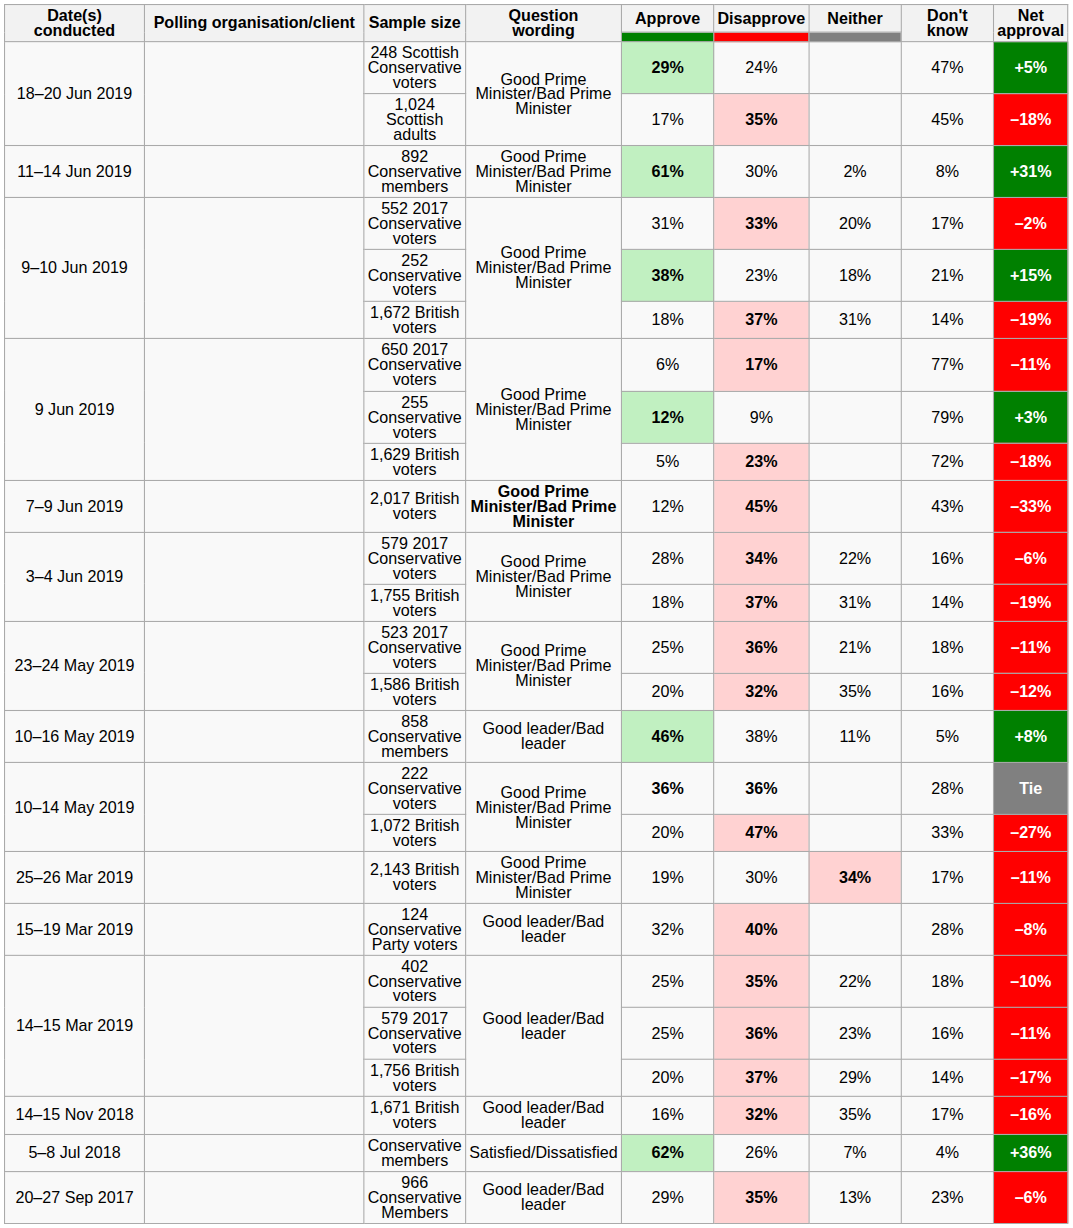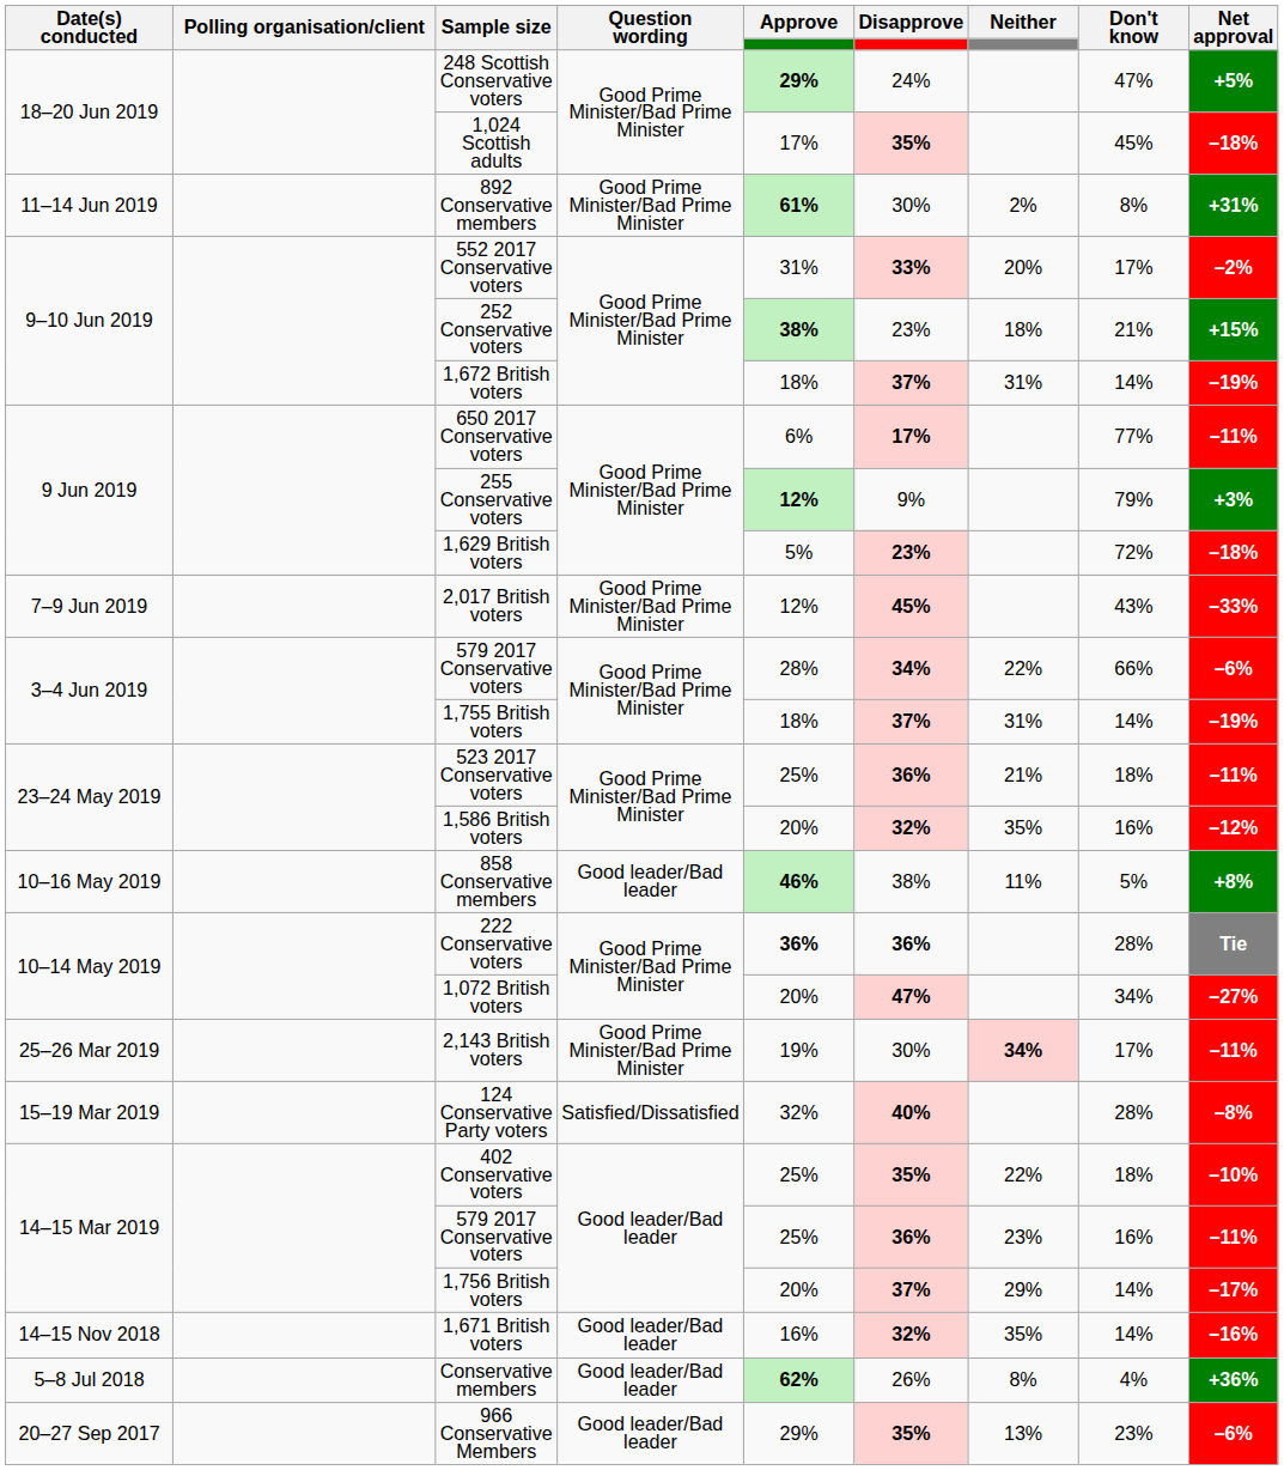 <table class="wikitable collapsible sortable" style="text-align:center;font-size:95%;line-height:14px;">
 <tr>
 <th style="width:125px;" rowspan="2">Date(s)<br>conducted</th>
 <th style="width:200px;" rowspan="2">Polling organisation/client</th>
 <th style="width:60px;" rowspan="2">Sample size</th>
 <th style="width:120px;" rowspan="2">Question<br>wording</th>
 <th class="unsortable" style="width:80px;">Approve</th>
 <th class="unsortable" style="width: 80px;">Disapprove</th>
 <th class="unsortable" style="width:80px;">Neither</th>
 <th class="unsortable" style="width:80px;" rowspan="2">Don't know</th>
 <th class="unsortable" style="width:20px;" rowspan="2">Net approval</th>
 </tr>
 <tr>
 <th class="unsortable" style="background:green;width:60px;"></th>
 <th class="unsortable" style="background:red;width:60px;"></th>
 <th class="unsortable" style="background:grey;width:60px;"></th>
 </tr>
 <tr>
 <td rowspan="2">18–20 Jun 2019</td>
 <td rowspan="2"></td>
 <td>248 Scottish Conservative voters</td>
 <td rowspan="2">Good Prime Minister/Bad Prime Minister</td>
 <td style="background:#C1F0C1"><strong>29%</strong></td>
 <td>24%</td>
 <td></td>
 <td>47%</td>
 <td style="background:green;color:white;"><strong>+5%</strong></td>
 </tr>
 <tr>
 <td>1,024 Scottish adults</td>
 <td>17%</td>
 <td style="background:#FFD2D2"><strong>35%</strong></td>
 <td></td>
 <td>45%</td>
 <td style="background:red;color:white;"><strong>–18%</strong></td>
 </tr>
 <tr>
 <td>11–14 Jun 2019</td>
 <td></td>
 <td>892 Conservative members</td>
 <td>Good Prime Minister/Bad Prime Minister</td>
 <td style="background:#C1F0C1"><strong>61%</strong></td>
 <td>30%</td>
 <td>2%</td>
 <td>8%</td>
 <td style="background:green;color:white;"><strong>+31%</strong></td>
 </tr>
 <tr>
 <td rowspan="3">9–10 Jun 2019</td>
 <td rowspan="3"></td>
 <td>552 2017 Conservative voters</td>
 <td rowspan="3">Good Prime Minister/Bad Prime Minister</td>
 <td>31%</td>
 <td style="background:#FFD2D2"><strong>33%</strong></td>
 <td>20%</td>
 <td>17%</td>
 <td style="background:red;color:white;"><strong>–2%</strong></td>
 </tr>
 <tr>
 <td>252 Conservative voters</td>
 <td style="background:#C1F0C1"><strong>38%</strong></td>
 <td>23%</td>
 <td>18%</td>
 <td>21%</td>
 <td style="background:green;color:white;"><strong>+15%</strong></td>
 </tr>
 <tr>
 <td>1,672 British voters</td>
 <td>18%</td>
 <td style="background:#FFD2D2"><strong>37%</strong></td>
 <td>31%</td>
 <td>14%</td>
 <td style="background:red;color:white;"><strong>–19%</strong></td>
 </tr>
 <tr>
 <td rowspan="3">9 Jun 2019</td>
 <td rowspan="3"></td>
 <td>650 2017 Conservative voters</td>
 <td rowspan="3">Good Prime Minister/Bad Prime Minister</td>
 <td>6%</td>
 <td style="background:#FFD2D2"><strong>17%</strong></td>
 <td></td>
 <td>77%</td>
 <td style="background:red;color:white;"><strong>–11%</strong></td>
 </tr>
 <tr>
 <td>255 Conservative voters</td>
 <td style="background:#C1F0C1"><strong>12%</strong></td>
 <td>9%</td>
 <td></td>
 <td>79%</td>
 <td style="background:green;color:white;"><strong>+3%</strong></td>
 </tr>
 <tr>
 <td>1,629 British voters</td>
 <td>5%</td>
 <td style="background:#FFD2D2"><strong>23%</strong></td>
 <td></td>
 <td>72%</td>
 <td style="background:red;color:white;"><strong>–18%</strong></td>
 </tr>
 <tr>
 <td>7–9 Jun 2019</td>
 <td></td>
 <td>2,017 British voters</td>
-<td><strong>Good Prime Minister/Bad Prime Minister</strong></td>
+<td>Good Prime Minister/Bad Prime Minister</td>
 <td>12%</td>
 <td style="background:#FFD2D2"><strong>45%</strong></td>
 <td></td>
 <td>43%</td>
 <td style="background:red;color:white;"><strong>–33%</strong></td>
 </tr>
 <tr>
 <td rowspan="2">3–4 Jun 2019</td>
 <td rowspan="2"></td>
 <td>579 2017 Conservative voters</td>
 <td rowspan="2">Good Prime Minister/Bad Prime Minister</td>
 <td>28%</td>
 <td style="background:#FFD2D2"><strong>34%</strong></td>
 <td>22%</td>
-<td>16%</td>
+<td>66%</td>
 <td style="background:red;color:white;"><strong>–6%</strong></td>
 </tr>
 <tr>
 <td>1,755 British voters</td>
 <td>18%</td>
 <td style="background:#FFD2D2"><strong>37%</strong></td>
 <td>31%</td>
 <td>14%</td>
 <td style="background:red;color:white;"><strong>–19%</strong></td>
 </tr>
 <tr>
 <td rowspan="2">23–24 May 2019</td>
 <td rowspan="2"></td>
 <td>523 2017 Conservative voters</td>
 <td rowspan="2">Good Prime Minister/Bad Prime Minister</td>
 <td>25%</td>
 <td style="background:#FFD2D2"><strong>36%</strong></td>
 <td>21%</td>
 <td>18%</td>
 <td style="background:red;color:white;"><strong>–11%</strong></td>
 </tr>
 <tr>
 <td>1,586 British voters</td>
 <td>20%</td>
 <td style="background:#FFD2D2"><strong>32%</strong></td>
 <td>35%</td>
 <td>16%</td>
 <td style="background:red;color:white;"><strong>–12%</strong></td>
 </tr>
 <tr>
 <td>10–16 May 2019</td>
 <td></td>
 <td>858 Conservative members</td>
 <td>Good leader/Bad leader</td>
 <td style="background:#C1F0C1"><strong>46%</strong></td>
 <td>38%</td>
 <td>11%</td>
 <td>5%</td>
 <td style="background:green;color:white;"><strong>+8%</strong></td>
 </tr>
 <tr>
 <td rowspan="2">10–14 May 2019</td>
 <td rowspan="2"></td>
 <td>222 Conservative voters</td>
 <td rowspan="2">Good Prime Minister/Bad Prime Minister</td>
 <td><strong>36%</strong></td>
 <td><strong>36%</strong></td>
 <td></td>
 <td>28%</td>
 <td style="background:gray;color:white;"><strong>Tie</strong></td>
 </tr>
 <tr>
 <td>1,072 British voters</td>
 <td>20%</td>
 <td style="background:#FFD2D2"><strong>47%</strong></td>
 <td></td>
-<td>33%</td>
+<td>34%</td>
 <td style="background:red;color:white;"><strong>–27%</strong></td>
 </tr>
 <tr>
 <td>25–26 Mar 2019</td>
 <td></td>
 <td>2,143 British voters</td>
 <td>Good Prime Minister/Bad Prime Minister</td>
 <td>19%</td>
 <td>30%</td>
 <td style="background:#FFD2D2"><strong>34%</strong></td>
 <td>17%</td>
 <td style="background:red;color:white;"><strong>–11%</strong></td>
 </tr>
 <tr>
 <td>15–19 Mar 2019</td>
 <td></td>
 <td>124 Conservative Party voters</td>
-<td>Good leader/Bad leader</td>
+<td>Satisfied/Dissatisfied</td>
 <td>32%</td>
 <td style="background:#FFD2D2"><strong>40%</strong></td>
 <td></td>
 <td>28%</td>
 <td style="background:red;color:white;"><strong>–8%</strong></td>
 </tr>
 <tr>
 <td rowspan="3">14–15 Mar 2019</td>
 <td rowspan="3"></td>
 <td>402 Conservative voters</td>
 <td rowspan="3">Good leader/Bad leader</td>
 <td>25%</td>
 <td style="background:#FFD2D2"><strong>35%</strong></td>
 <td>22%</td>
 <td>18%</td>
 <td style="background:red;color:white;"><strong>–10%</strong></td>
 </tr>
 <tr>
 <td>579 2017 Conservative voters</td>
 <td>25%</td>
 <td style="background:#FFD2D2"><strong>36%</strong></td>
 <td>23%</td>
 <td>16%</td>
 <td style="background:red;color:white;"><strong>–11%</strong></td>
 </tr>
 <tr>
 <td>1,756 British voters</td>
 <td>20%</td>
 <td style="background:#FFD2D2"><strong>37%</strong></td>
 <td>29%</td>
 <td>14%</td>
 <td style="background:red;color:white;"><strong>–17%</strong></td>
 </tr>
 <tr>
 <td>14–15 Nov 2018</td>
 <td></td>
 <td>1,671 British voters</td>
 <td>Good leader/Bad leader</td>
 <td>16%</td>
 <td style="background:#FFD2D2"><strong>32%</strong></td>
 <td>35%</td>
-<td>17%</td>
+<td>14%</td>
 <td style="background:red;color:white;"><strong>–16%</strong></td>
 </tr>
 <tr>
 <td>5–8 Jul 2018</td>
 <td></td>
 <td>Conservative members</td>
-<td>Satisfied/Dissatisfied</td>
+<td>Good leader/Bad leader</td>
 <td style="background:#C1F0C1"><strong>62%</strong></td>
 <td>26%</td>
-<td>7%</td>
+<td>8%</td>
 <td>4%</td>
 <td style="background:green;color:white;"><strong>+36%</strong></td>
 </tr>
 <tr>
 <td>20–27 Sep 2017</td>
 <td></td>
 <td>966 Conservative Members</td>
 <td>Good leader/Bad leader</td>
 <td>29%</td>
 <td style="background:#FFD2D2"><strong>35%</strong></td>
 <td>13%</td>
 <td>23%</td>
 <td style="background:red;color:white;"><strong>–6%</strong></td>
 </tr>
 </table>
